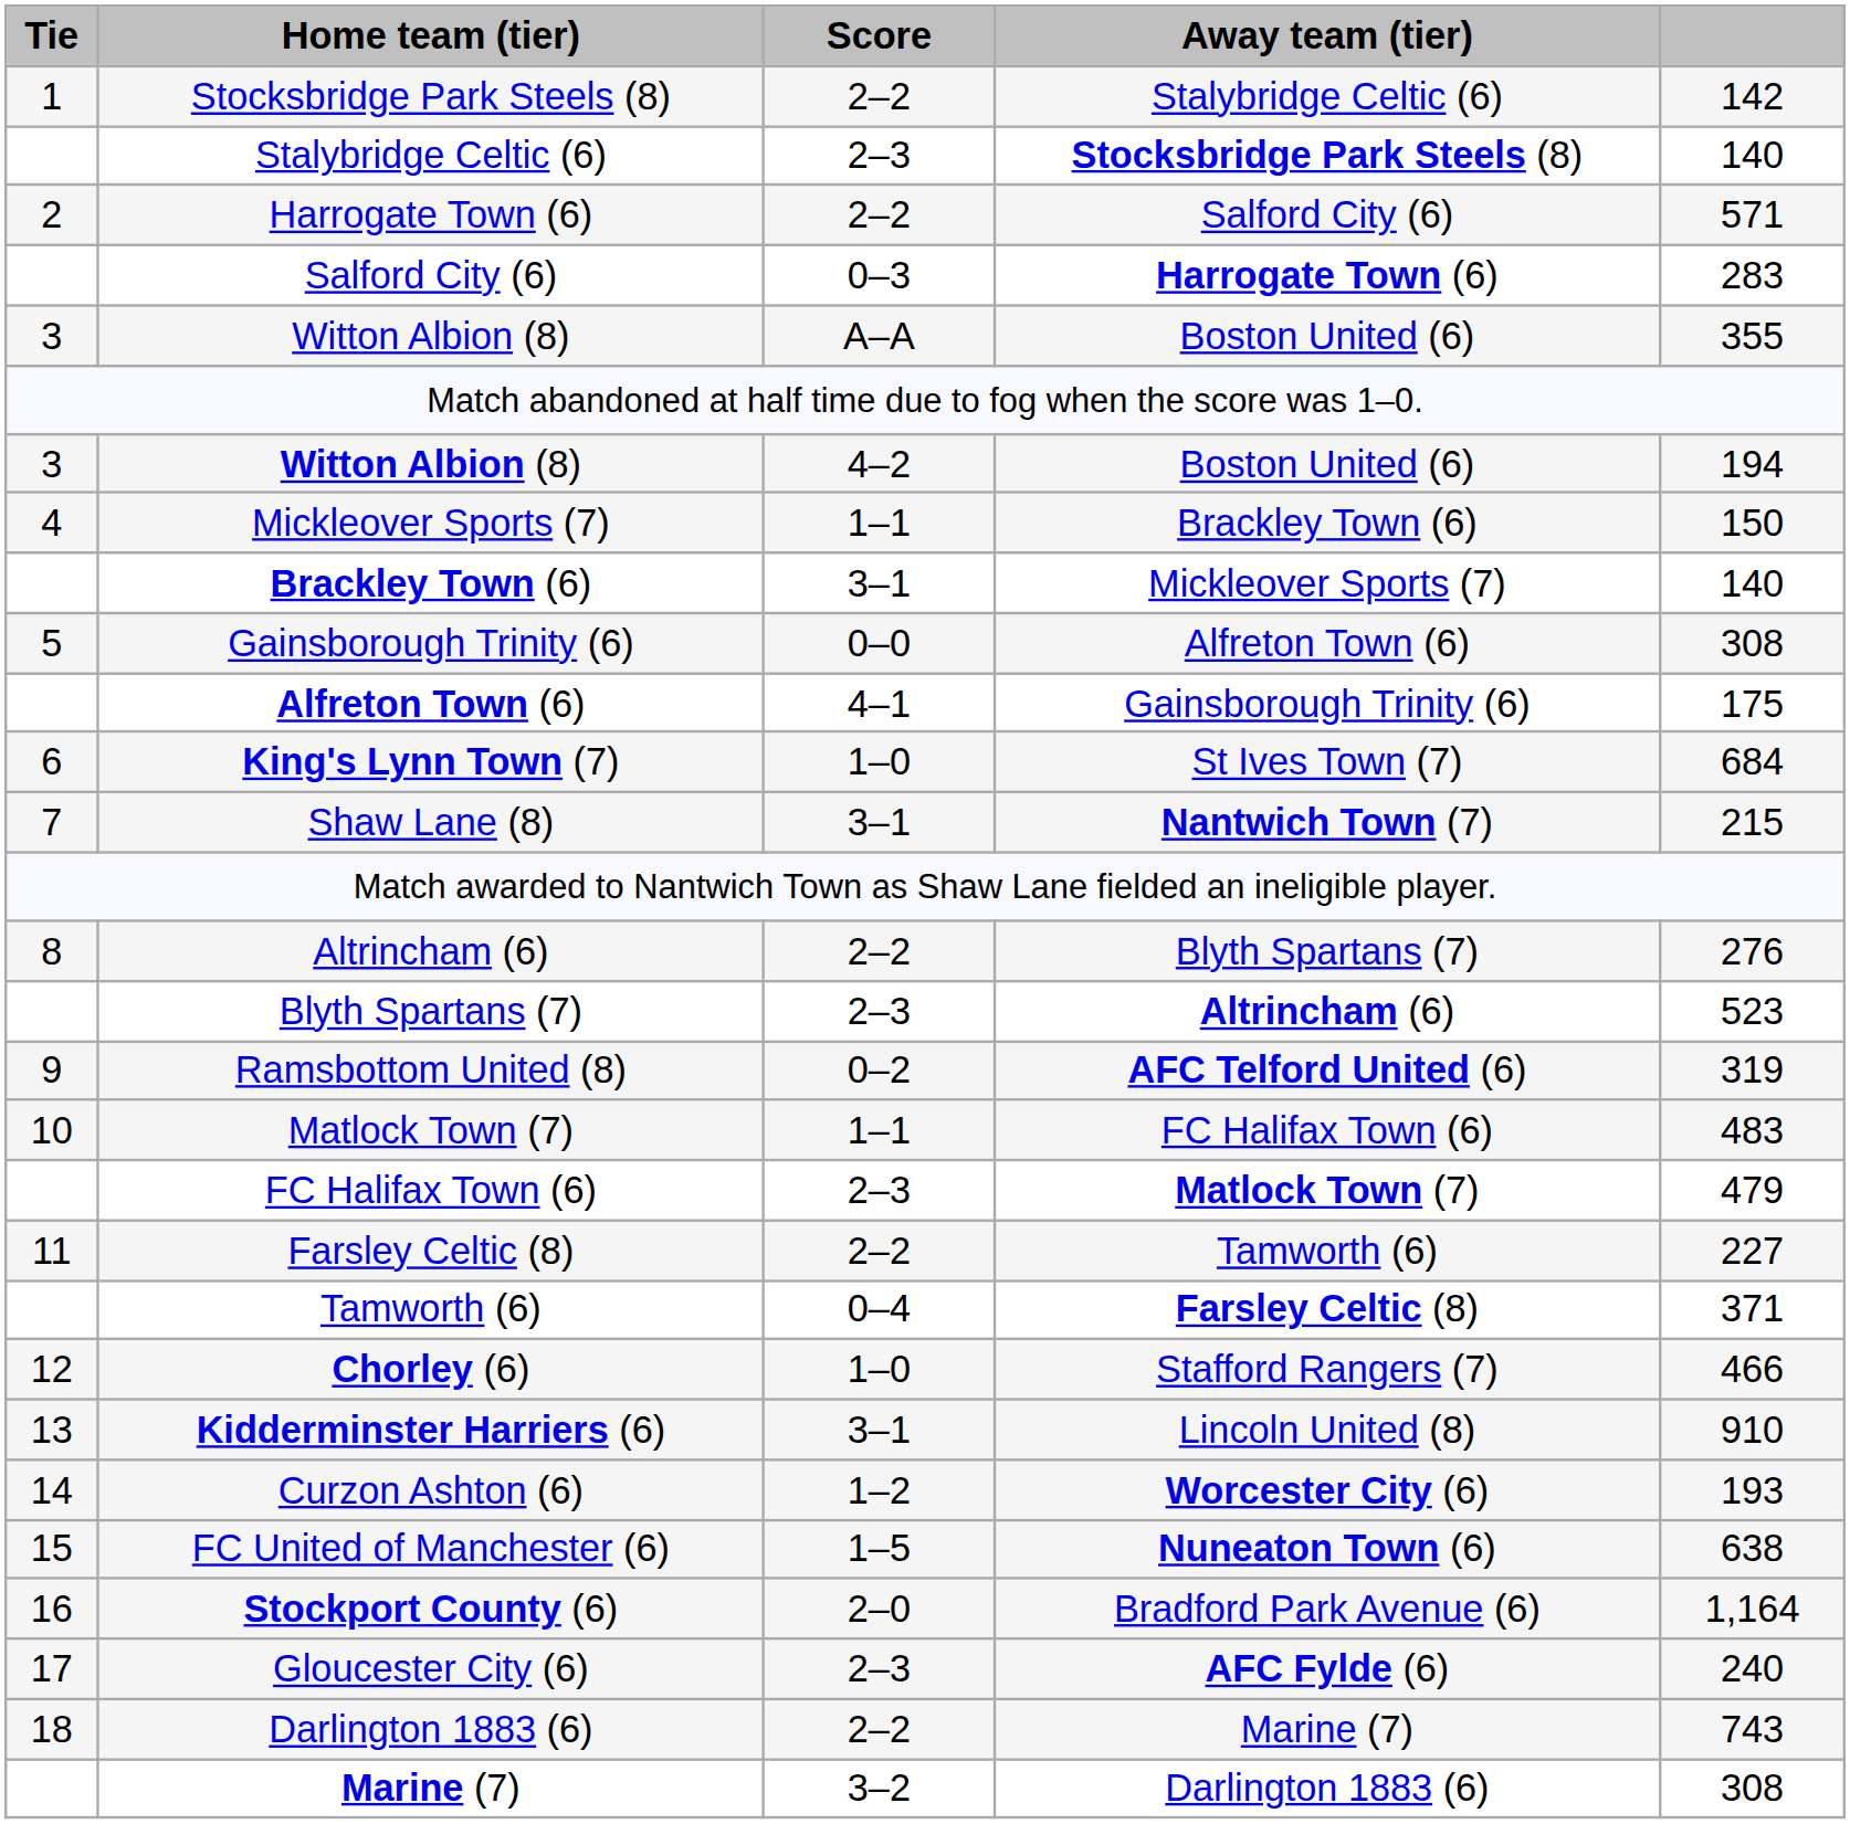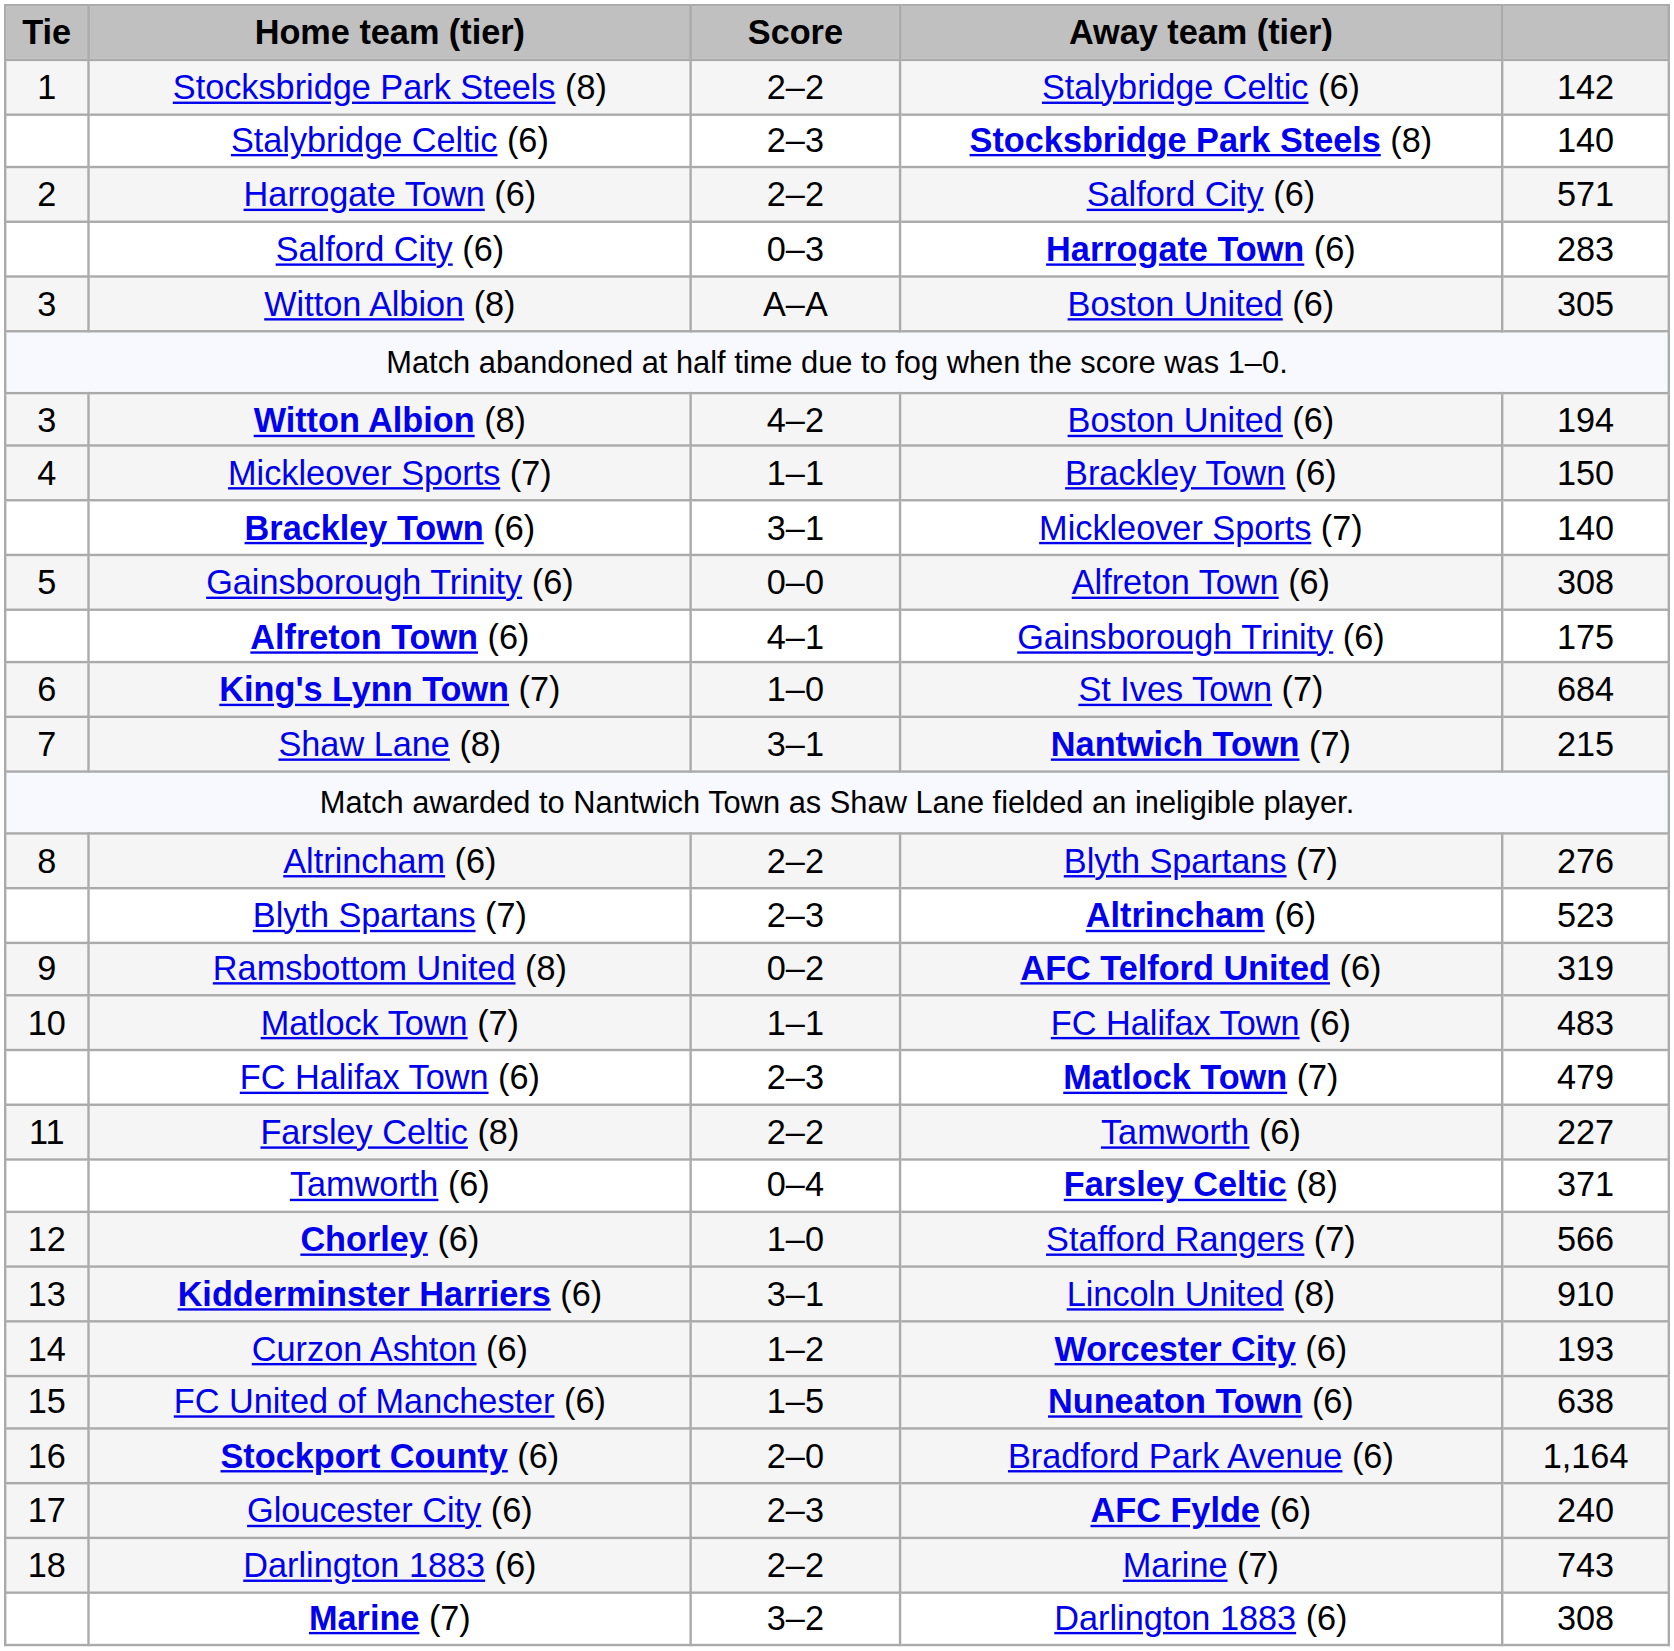 <table class="wikitable" style="width: 700px; background:WhiteSmoke; text-align:center; font-size:90%">
 <tr>
 <td scope="col" style="width:  5.00%; background:silver;"><strong>Tie</strong></td>
 <td scope="col" style="width: 36.25%; background:silver;"><strong>Home team (tier)</strong></td>
 <td scope="col" style="width: 12.50%; background:silver;"><strong>Score</strong></td>
 <td scope="col" style="width: 36.25%; background:silver;"><strong>Away team (tier)</strong></td>
 <td scope="col" style="width: 10.00%; background:silver;"><strong></strong></td>
 </tr>
 <tr>
 <td>1</td>
 <td><a href='#'>Stocksbridge Park Steels</a> (8)</td>
 <td>2–2</td>
 <td><a href='#'>Stalybridge Celtic</a> (6)</td>
 <td>142</td>
 </tr>
 <tr style="background:white;">
 <td><em></em></td>
 <td><a href='#'>Stalybridge Celtic</a> (6)</td>
 <td>2–3</td>
 <td><strong><a href='#'>Stocksbridge Park Steels</a></strong> (8)</td>
 <td>140</td>
 </tr>
 <tr>
 <td>2</td>
 <td><a href='#'>Harrogate Town</a> (6)</td>
 <td>2–2</td>
 <td><a href='#'>Salford City</a> (6)</td>
 <td>571</td>
 </tr>
 <tr style="background:white;">
 <td><em></em></td>
 <td><a href='#'>Salford City</a> (6)</td>
 <td>0–3</td>
 <td><strong><a href='#'>Harrogate Town</a></strong> (6)</td>
 <td>283</td>
 </tr>
 <tr>
 <td>3</td>
 <td><a href='#'>Witton Albion</a> (8)</td>
 <td>A–A</td>
 <td><a href='#'>Boston United</a> (6)</td>
-<td>355</td>
+<td>305</td>
 </tr>
 <tr>
 <td colspan="5" style="background:GhostWhite; height:20px; text-align:center; font-size:90%">Match abandoned at half time due to fog when the score was 1–0.</td>
 </tr>
 <tr>
 <td>3</td>
 <td><strong><a href='#'>Witton Albion</a></strong> (8)</td>
 <td>4–2</td>
 <td><a href='#'>Boston United</a> (6)</td>
 <td>194</td>
 </tr>
 <tr>
 <td>4</td>
 <td><a href='#'>Mickleover Sports</a> (7)</td>
 <td>1–1</td>
 <td><a href='#'>Brackley Town</a> (6)</td>
 <td>150</td>
 </tr>
 <tr style="background:white;">
 <td><em></em></td>
 <td><strong><a href='#'>Brackley Town</a></strong> (6)</td>
 <td>3–1</td>
 <td><a href='#'>Mickleover Sports</a> (7)</td>
 <td>140</td>
 </tr>
 <tr>
 <td>5</td>
 <td><a href='#'>Gainsborough Trinity</a> (6)</td>
 <td>0–0</td>
 <td><a href='#'>Alfreton Town</a> (6)</td>
 <td>308</td>
 </tr>
 <tr style="background:white;">
 <td><em></em></td>
 <td><strong><a href='#'>Alfreton Town</a></strong> (6)</td>
 <td>4–1 </td>
 <td><a href='#'>Gainsborough Trinity</a> (6)</td>
 <td>175</td>
 </tr>
 <tr>
 <td>6</td>
 <td><strong><a href='#'>King's Lynn Town</a></strong> (7)</td>
 <td>1–0</td>
 <td><a href='#'>St Ives Town</a> (7)</td>
 <td>684</td>
 </tr>
 <tr>
 <td>7</td>
 <td><a href='#'>Shaw Lane</a> (8)</td>
 <td>3–1</td>
 <td><strong><a href='#'>Nantwich Town</a></strong> (7)</td>
 <td>215</td>
 </tr>
 <tr>
 <td colspan="5" style="background:GhostWhite; height:20px; text-align:center; font-size:90%">Match awarded to Nantwich Town as Shaw Lane fielded an ineligible player.</td>
 </tr>
 <tr>
 <td>8</td>
 <td><a href='#'>Altrincham</a> (6)</td>
 <td>2–2</td>
 <td><a href='#'>Blyth Spartans</a> (7)</td>
 <td>276</td>
 </tr>
 <tr style="background:white;">
 <td><em></em></td>
 <td><a href='#'>Blyth Spartans</a> (7)</td>
 <td>2–3</td>
 <td><strong><a href='#'>Altrincham</a></strong> (6)</td>
 <td>523</td>
 </tr>
 <tr>
 <td>9</td>
 <td><a href='#'>Ramsbottom United</a> (8)</td>
 <td>0–2</td>
 <td><strong><a href='#'>AFC Telford United</a></strong> (6)</td>
 <td>319</td>
 </tr>
 <tr>
 <td>10</td>
 <td><a href='#'>Matlock Town</a> (7)</td>
 <td>1–1</td>
 <td><a href='#'>FC Halifax Town</a> (6)</td>
 <td>483</td>
 </tr>
 <tr style="background:white;">
 <td><em></em></td>
 <td><a href='#'>FC Halifax Town</a> (6)</td>
 <td>2–3</td>
 <td><strong><a href='#'>Matlock Town</a></strong> (7)</td>
 <td>479</td>
 </tr>
 <tr>
 <td>11</td>
 <td><a href='#'>Farsley Celtic</a> (8)</td>
 <td>2–2</td>
 <td><a href='#'>Tamworth</a> (6)</td>
 <td>227</td>
 </tr>
 <tr style="background:white;">
 <td><em></em></td>
 <td><a href='#'>Tamworth</a> (6)</td>
 <td>0–4</td>
 <td><strong><a href='#'>Farsley Celtic</a></strong> (8)</td>
 <td>371</td>
 </tr>
 <tr>
 <td>12</td>
 <td><strong><a href='#'>Chorley</a></strong> (6)</td>
 <td>1–0</td>
 <td><a href='#'>Stafford Rangers</a> (7)</td>
-<td>466</td>
+<td>566</td>
 </tr>
 <tr>
 <td>13</td>
 <td><strong><a href='#'>Kidderminster Harriers</a></strong> (6)</td>
 <td>3–1</td>
 <td><a href='#'>Lincoln United</a> (8)</td>
 <td>910</td>
 </tr>
 <tr>
 <td>14</td>
 <td><a href='#'>Curzon Ashton</a> (6)</td>
 <td>1–2</td>
 <td><strong><a href='#'>Worcester City</a></strong> (6)</td>
 <td>193</td>
 </tr>
 <tr>
 <td>15</td>
 <td><a href='#'>FC United of Manchester</a> (6)</td>
 <td>1–5</td>
 <td><strong><a href='#'>Nuneaton Town</a></strong> (6)</td>
 <td>638</td>
 </tr>
 <tr>
 <td>16</td>
 <td><strong><a href='#'>Stockport County</a></strong> (6)</td>
 <td>2–0</td>
 <td><a href='#'>Bradford Park Avenue</a> (6)</td>
 <td>1,164</td>
 </tr>
 <tr>
 <td>17</td>
 <td><a href='#'>Gloucester City</a> (6)</td>
 <td>2–3</td>
 <td><strong><a href='#'>AFC Fylde</a></strong> (6)</td>
 <td>240</td>
 </tr>
 <tr>
 <td>18</td>
 <td><a href='#'>Darlington 1883</a> (6)</td>
 <td>2–2</td>
 <td><a href='#'>Marine</a> (7)</td>
 <td>743</td>
 </tr>
 <tr style="background:white;">
 <td><em></em></td>
 <td><strong><a href='#'>Marine</a></strong> (7)</td>
 <td>3–2</td>
 <td><a href='#'>Darlington 1883</a> (6)</td>
 <td>308</td>
 </tr>
 </table>
